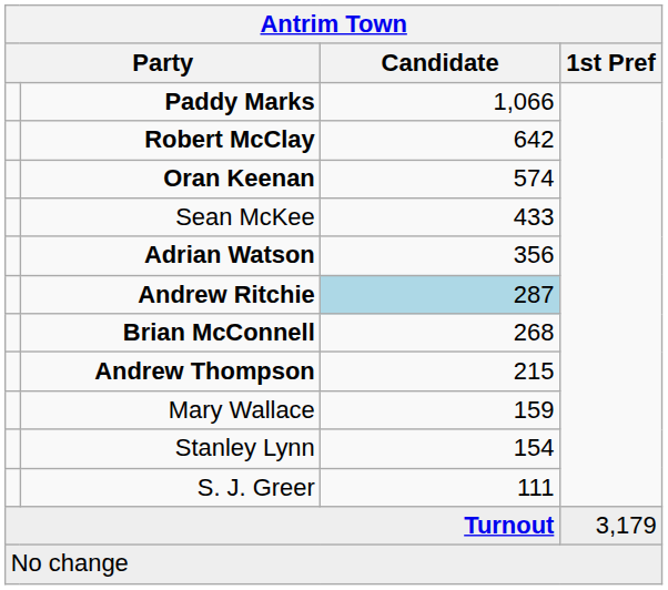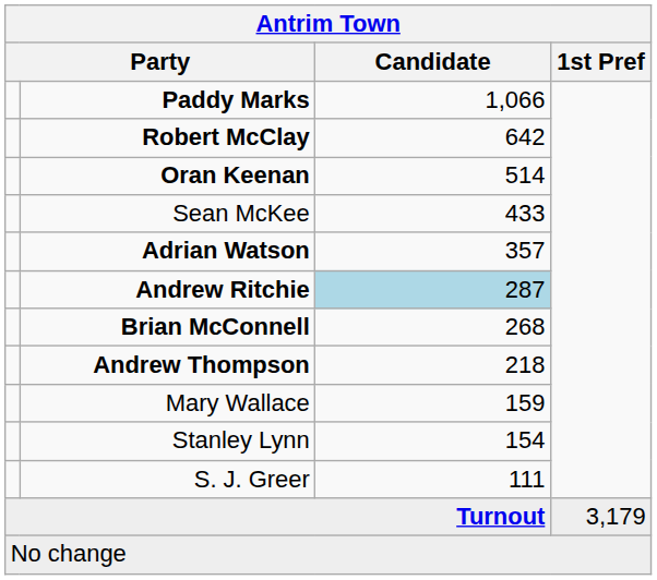 <table class="wikitable">
 <tr>
 <th colspan="4" align="center"><a href='#'>Antrim Town</a></th>
 </tr>
 <tr>
 <th colspan="2" align="center" width=200>Party</th>
 <th width=150>Candidate</th>
 <th width=60>1st Pref</th>
 </tr>
 <tr>
 <td></td>
 <td align="right"><strong>Paddy Marks</strong></td>
 <td align="right">1,066</td>
 </tr>
 <tr>
 <td></td>
 <td align="right"><strong>Robert McClay</strong></td>
 <td align="right">642</td>
 </tr>
 <tr>
 <td></td>
 <td align="right"><strong>Oran Keenan</strong></td>
-<td align="right">574</td>
+<td align="right">514</td>
 </tr>
 <tr>
 <td></td>
 <td align="right">Sean McKee</td>
 <td align="right">433</td>
 </tr>
 <tr>
 <td></td>
 <td align="right"><strong>Adrian Watson</strong></td>
-<td align="right">356</td>
+<td align="right">357</td>
 </tr>
 <tr>
 <td></td>
 <td align="right"><strong>Andrew Ritchie</strong></td>
 <td align="right" style="background: lightblue;">287</td>
 </tr>
 <tr>
 <td></td>
 <td align="right"><strong>Brian McConnell</strong></td>
 <td align="right">268</td>
 </tr>
 <tr>
 <td></td>
 <td align="right"><strong>Andrew Thompson</strong></td>
-<td align="right">215</td>
+<td align="right">218</td>
 </tr>
 <tr>
 <td></td>
 <td align="right">Mary Wallace</td>
 <td align="right">159</td>
 </tr>
 <tr>
 <td></td>
 <td align="right">Stanley Lynn</td>
 <td align="right">154</td>
 </tr>
 <tr>
 <td></td>
 <td align="right">S. J. Greer</td>
 <td align="right">111</td>
 </tr>
 <tr bgcolor="EEEEEE">
 <td colspan=3 align="right"><strong><a href='#'>Turnout</a></strong></td>
 <td align="right">3,179</td>
 </tr>
 <tr bgcolor="EEEEEE">
 <td colspan=4>No change</td>
 </tr>
 </table>
